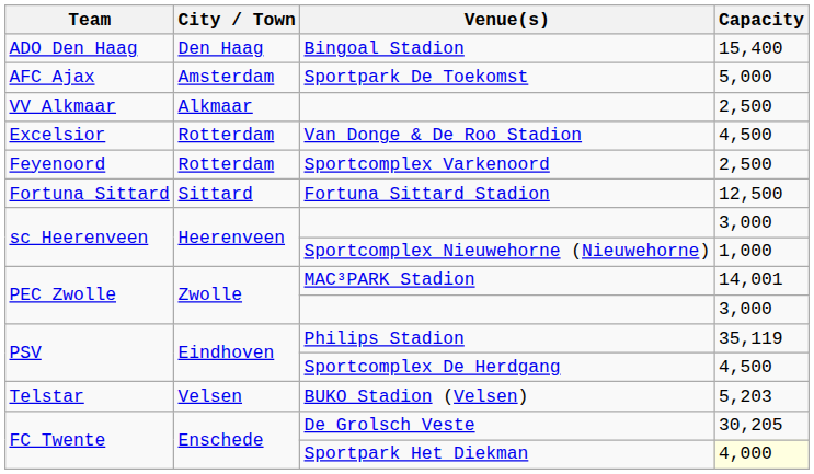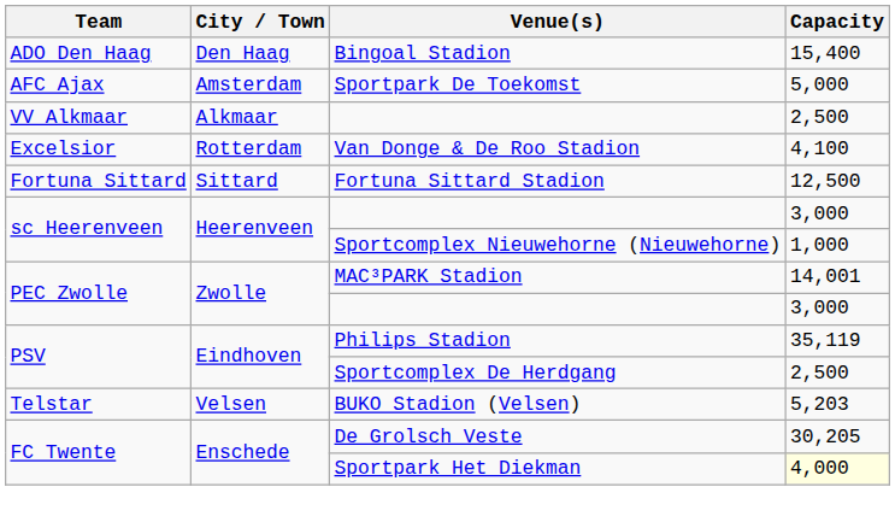 <table class="wikitable sortable">
 <tr>
 <th>Team</th>
 <th>City / Town</th>
 <th>Venue(s)</th>
 <th>Capacity</th>
 </tr>
 <tr>
 <td><a href='#'>ADO Den Haag</a></td>
 <td><a href='#'>Den Haag</a></td>
 <td><a href='#'>Bingoal Stadion</a></td>
 <td>15,400</td>
 </tr>
 <tr>
 <td><a href='#'>AFC Ajax</a></td>
 <td><a href='#'>Amsterdam</a></td>
 <td><a href='#'>Sportpark De Toekomst</a></td>
 <td>5,000</td>
 </tr>
 <tr>
 <td><a href='#'>VV Alkmaar</a></td>
 <td><a href='#'>Alkmaar</a></td>
 <td></td>
 <td>2,500</td>
 </tr>
 <tr>
 <td><a href='#'>Excelsior</a></td>
 <td><a href='#'>Rotterdam</a></td>
 <td><a href='#'>Van Donge & De Roo Stadion</a></td>
-<td>4,500</td>
-</tr>
-<tr>
-<td><a href='#'>Feyenoord</a></td>
-<td><a href='#'>Rotterdam</a></td>
-<td><a href='#'>Sportcomplex Varkenoord</a></td>
-<td>2,500</td>
+<td>4,100</td>
 </tr>
 <tr>
 <td><a href='#'>Fortuna Sittard</a></td>
 <td><a href='#'>Sittard</a></td>
 <td><a href='#'>Fortuna Sittard Stadion</a></td>
 <td>12,500</td>
 </tr>
 <tr>
 <td rowspan="2"><a href='#'>sc Heerenveen</a></td>
 <td rowspan="2"><a href='#'>Heerenveen</a></td>
 <td></td>
 <td>3,000</td>
 </tr>
 <tr>
 <td><a href='#'>Sportcomplex Nieuwehorne</a> (<a href='#'>Nieuwehorne</a>)</td>
 <td>1,000</td>
 </tr>
 <tr>
 <td rowspan="2"><a href='#'>PEC Zwolle</a></td>
 <td rowspan="2"><a href='#'>Zwolle</a></td>
 <td><a href='#'>MAC³PARK Stadion</a></td>
 <td>14,001</td>
 </tr>
 <tr>
 <td></td>
 <td>3,000</td>
 </tr>
 <tr>
 <td rowspan="2"><a href='#'>PSV</a></td>
 <td rowspan="2"><a href='#'>Eindhoven</a></td>
 <td><a href='#'>Philips Stadion</a></td>
 <td>35,119</td>
 </tr>
 <tr>
 <td><a href='#'>Sportcomplex De Herdgang</a></td>
-<td>4,500</td>
+<td>2,500</td>
 </tr>
 <tr>
 <td><a href='#'>Telstar</a></td>
 <td><a href='#'>Velsen</a></td>
 <td><a href='#'>BUKO Stadion</a> (<a href='#'>Velsen</a>)</td>
 <td>5,203</td>
 </tr>
 <tr>
 <td rowspan="2"><a href='#'>FC Twente</a></td>
 <td rowspan="2"><a href='#'>Enschede</a></td>
 <td><a href='#'>De Grolsch Veste</a></td>
 <td>30,205</td>
 </tr>
 <tr>
 <td><a href='#'>Sportpark Het Diekman</a></td>
 <td style="background: lightyellow;">4,000</td>
 </tr>
 </table>
